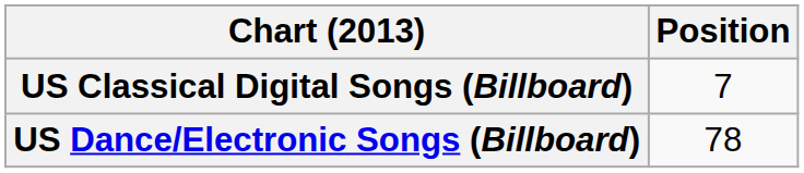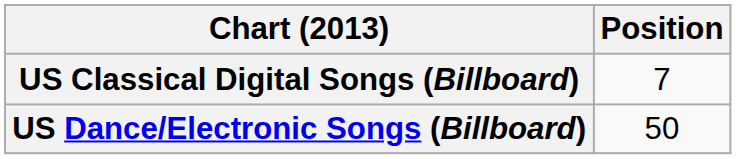 <table class="wikitable plainrowheaders" style="text-align:center">
 <tr>
 <th scope="col">Chart (2013)</th>
 <th scope="col">Position</th>
 </tr>
 <tr>
 <th scope="row">US Classical Digital Songs (<em>Billboard</em>)</th>
 <td>7</td>
 </tr>
 <tr>
 <th scope="row">US <a href='#'>Dance/Electronic Songs</a> (<em>Billboard</em>)</th>
-<td>78</td>
+<td>50</td>
 </tr>
 </table>
